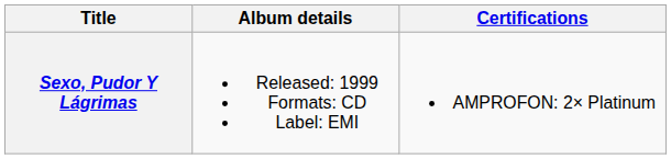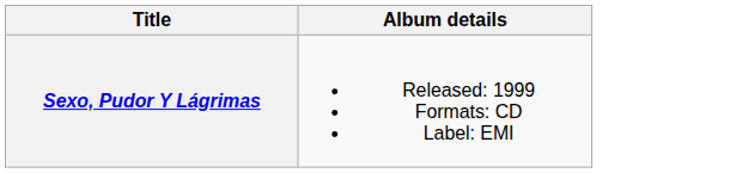 <table class="wikitable plainrowheaders" style="text-align:center;">
 <tr>
 <th scope="col" style="width:15em;">Title</th>
 <th scope="col" style="width:15em;">Album details</th>
-<th scope="col" style="width:20em;"><a href='#'>Certifications</a></th>
 </tr>
 <tr>
 <th scope="row"><em><a href='#'>Sexo, Pudor Y Lágrimas</a></em></th>
 <td><br><ul><li>Released: 1999</li><li>Formats: CD</li><li>Label: EMI</li></ul></td>
-<td><br><ul><li>AMPROFON: 2× Platinum</li></ul></td>
 </tr>
 </table>
